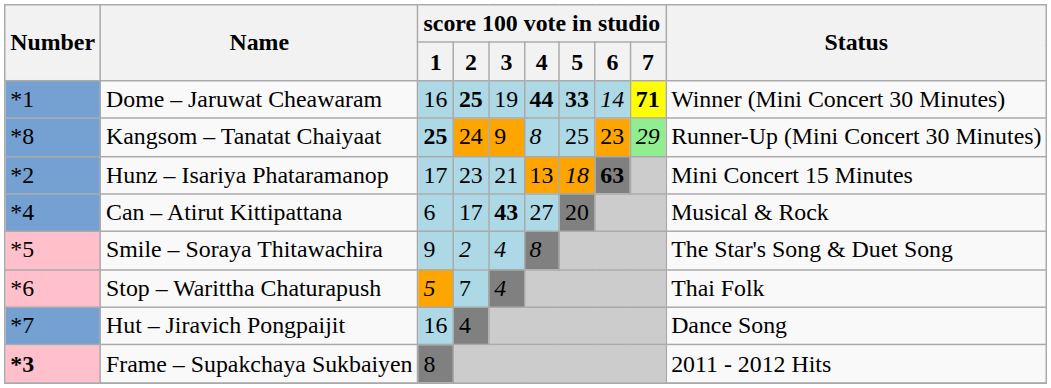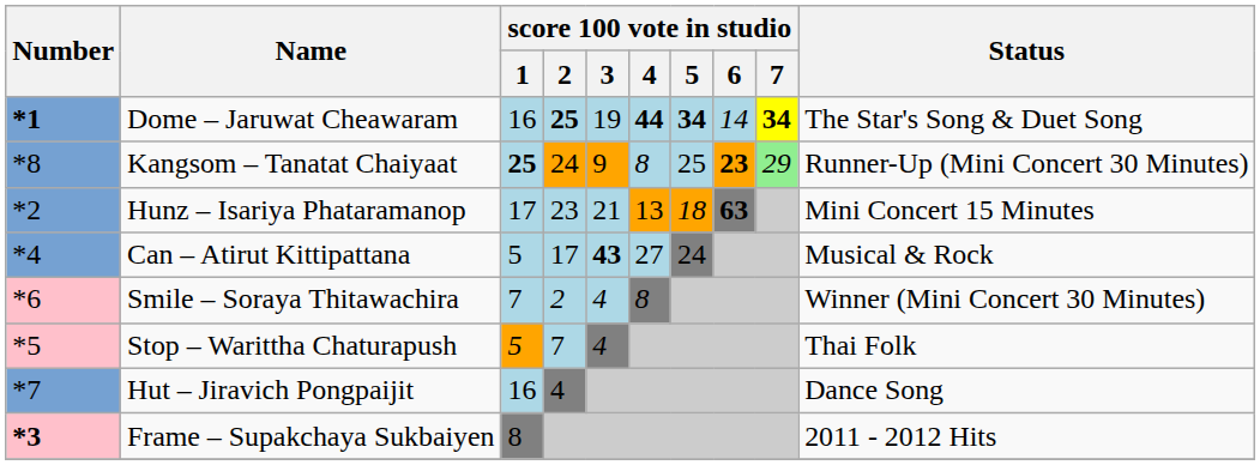 <table class="wikitable">
 <tr>
 <th rowspan=2>Number</th>
 <th rowspan=2>Name</th>
 <th colspan=7>score 100 vote in studio</th>
 <th rowspan=2>Status</th>
 </tr>
 <tr>
 <th>1</th>
 <th>2</th>
 <th>3</th>
 <th>4</th>
 <th>5</th>
 <th>6</th>
 <th>7</th>
 </tr>
 <tr>
-<td style="background:#75A1D2">*1</td>
+<td style="background:#75A1D2"><strong>*1</strong></td>
 <td>Dome – Jaruwat Cheawaram</td>
 <td bgcolor="lightblue">16</td>
 <td bgcolor="lightblue"><span><strong>25</strong></span></td>
 <td bgcolor="lightblue">19</td>
 <td bgcolor="lightblue"><span><strong>44</strong></span></td>
-<td bgcolor="lightblue"><span><strong>33</strong></span></td>
+<td bgcolor="lightblue"><span><strong>34</strong></span></td>
 <td bgcolor="lightblue"><span><em>14</em></span></td>
-<td bgcolor="yellow"><span><strong>71</strong></span></td>
-<td>Winner (Mini Concert 30 Minutes)</td>
+<td bgcolor="yellow"><span><strong>34</strong></span></td>
+<td>The Star's Song & Duet Song</td>
 </tr>
 <tr>
 <td style="background:#75A1D2">*8</td>
 <td>Kangsom – Tanatat Chaiyaat</td>
 <td bgcolor="lightblue"><span><strong>25</strong></span></td>
 <td bgcolor="orange">24</td>
 <td bgcolor="orange">9</td>
 <td bgcolor="lightblue"><span><em>8</em></span></td>
 <td bgcolor="lightblue">25</td>
-<td bgcolor="orange">23</td>
+<td bgcolor="orange"><strong>23</strong></td>
 <td bgcolor="lightgreen"><span><em>29</em></span></td>
 <td>Runner-Up (Mini Concert 30 Minutes)</td>
 </tr>
 <tr>
 <td style="background:#75A1D2">*2</td>
 <td>Hunz – Isariya Phataramanop</td>
 <td bgcolor="lightblue">17</td>
 <td bgcolor="lightblue">23</td>
 <td bgcolor="lightblue">21</td>
 <td bgcolor="orange">13</td>
 <td bgcolor="orange"><span><em>18</em></span></td>
 <td bgcolor = "gray"><span><strong>63</strong></span></td>
 <td style="background:#CCCCCC;" colspan=" 1 "></td>
 <td>Mini Concert 15 Minutes</td>
 </tr>
 <tr>
 <td style="background:#75A1D2">*4</td>
 <td>Can – Atirut Kittipattana</td>
-<td bgcolor="lightblue">6</td>
+<td bgcolor="lightblue">5</td>
 <td bgcolor="lightblue">17</td>
 <td bgcolor="lightblue"><span><strong>43</strong></span></td>
 <td bgcolor="lightblue">27</td>
-<td bgcolor = "gray">20</td>
+<td bgcolor = "gray">24</td>
 <td style="background:#CCCCCC;" colspan=" 2 "></td>
 <td>Musical & Rock</td>
 </tr>
 <tr>
-<td style="background:pink;">*5</td>
+<td style="background:pink;">*6</td>
 <td>Smile – Soraya Thitawachira</td>
-<td bgcolor="lightblue">9</td>
+<td bgcolor="lightblue">7</td>
 <td bgcolor="lightblue"><span><em>2</em></span></td>
 <td bgcolor="lightblue"><span><em>4</em></span></td>
 <td bgcolor = "gray"><span><em>8</em></span></td>
 <td style="background:#CCCCCC;" colspan=" 3 "></td>
-<td>The Star's Song & Duet Song</td>
+<td>Winner (Mini Concert 30 Minutes)</td>
 </tr>
 <tr>
-<td style="background:pink;">*6</td>
+<td style="background:pink;">*5</td>
 <td>Stop – Warittha Chaturapush</td>
 <td bgcolor="orange"><span><em>5</em></span></td>
 <td bgcolor="lightblue">7</td>
 <td bgcolor = "gray"><span><em>4</em></span></td>
 <td style="background:#CCCCCC;" colspan=" 4 "></td>
 <td>Thai Folk</td>
 </tr>
 <tr>
 <td style="background:#75A1D2">*7</td>
 <td>Hut – Jiravich Pongpaijit</td>
 <td bgcolor="lightblue">16</td>
 <td bgcolor = "gray">4</td>
 <td style="background:#CCCCCC;" colspan=" 5 "></td>
 <td>Dance Song</td>
 </tr>
 <tr>
 <td style="background:pink;"><strong>*3</strong></td>
 <td>Frame – Supakchaya Sukbaiyen</td>
 <td bgcolor = "gray">8</td>
 <td style="background:#CCCCCC;" colspan=" 6 "></td>
 <td>2011 - 2012 Hits</td>
 </tr>
 <tr>
 </tr>
 </table>
